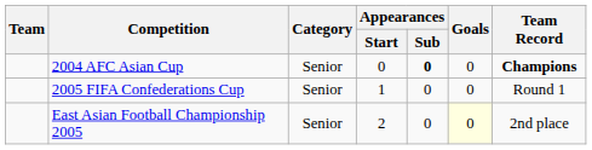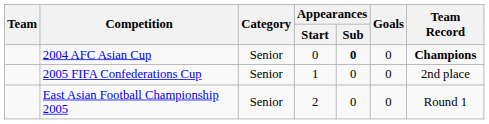 <table class="wikitable" style="text-align: center;">
 <tr>
 <th rowspan="2">Team</th>
 <th rowspan="2">Competition</th>
 <th rowspan="2">Category</th>
 <th colspan="2">Appearances</th>
 <th rowspan="2">Goals</th>
 <th rowspan="2">Team Record</th>
 </tr>
 <tr>
 <th>Start</th>
 <th>Sub</th>
 </tr>
 <tr>
 <td align="left"></td>
 <td align="left"><a href='#'>2004 AFC Asian Cup</a></td>
 <td>Senior</td>
 <td>0</td>
 <td><strong>0</strong></td>
 <td>0</td>
 <td><strong>Champions</strong></td>
 </tr>
 <tr>
 <td align="left"></td>
 <td align="left"><a href='#'>2005 FIFA Confederations Cup</a></td>
 <td>Senior</td>
 <td>1</td>
 <td>0</td>
 <td>0</td>
-<td>Round 1</td>
+<td>2nd place</td>
 </tr>
 <tr>
 <td align="left"></td>
 <td align="left"><a href='#'>East Asian Football Championship 2005</a></td>
 <td>Senior</td>
 <td>2</td>
 <td>0</td>
-<td style="background: lightyellow;">0</td>
-<td>2nd place</td>
+<td>0</td>
+<td>Round 1</td>
 </tr>
 </table>
